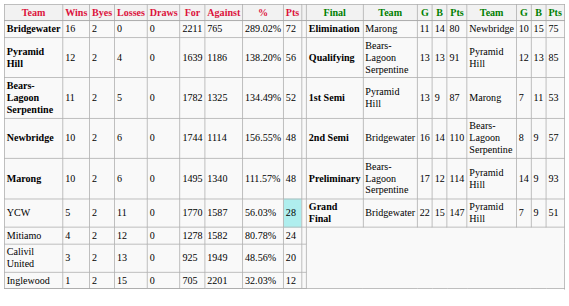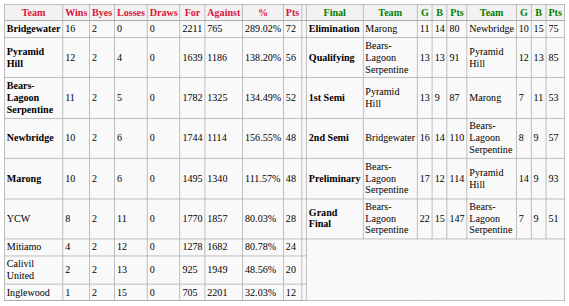 <table style="font-size: 85%; text-align: left;" class="wikitable">
 <tr>
 <th style="color:crimson">Team</th>
 <th style="color:crimson">Wins</th>
 <th style="color:crimson">Byes</th>
 <th style="color:crimson">Losses</th>
 <th style="color:crimson">Draws</th>
 <th style="color:crimson">For</th>
 <th style="color:crimson">Against</th>
 <th style="color:crimson">%</th>
 <th style="color:crimson">Pts</th>
 <th></th>
 <th style="color:green">Final</th>
 <th style="color:green">Team</th>
 <th style="color:green">G</th>
 <th style="color:green">B</th>
 <th style="color:green">Pts</th>
 <th style="color:green">Team</th>
 <th style="color:green">G</th>
 <th style="color:green">B</th>
 <th style="color:green">Pts</th>
 </tr>
 <tr>
 </tr>
 <tr>
 </tr>
 <tr>
 <td><strong>	Bridgewater	</strong></td>
 <td>16</td>
 <td>2</td>
 <td>0</td>
 <td>0</td>
 <td>2211</td>
 <td>765</td>
 <td>289.02%</td>
 <td>72</td>
 <td></td>
 <td><strong>Elimination</strong></td>
 <td>Marong</td>
 <td>11</td>
 <td>14</td>
 <td>80</td>
 <td>Newbridge</td>
 <td>10</td>
 <td>15</td>
 <td>75</td>
 </tr>
 <tr>
 <td><strong>	Pyramid Hill	</strong></td>
 <td>12</td>
 <td>2</td>
 <td>4</td>
 <td>0</td>
 <td>1639</td>
 <td>1186</td>
 <td>138.20%</td>
 <td>56</td>
 <td></td>
 <td><strong>Qualifying</strong></td>
 <td>Bears-Lagoon Serpentine</td>
 <td>13</td>
 <td>13</td>
 <td>91</td>
 <td>Pyramid Hill</td>
 <td>12</td>
 <td>13</td>
 <td>85</td>
 </tr>
 <tr>
 <td><strong>	Bears-Lagoon Serpentine	</strong></td>
 <td>11</td>
 <td>2</td>
 <td>5</td>
 <td>0</td>
 <td>1782</td>
 <td>1325</td>
 <td>134.49%</td>
 <td>52</td>
 <td></td>
 <td><strong>1st Semi</strong></td>
 <td>Pyramid Hill</td>
 <td>13</td>
 <td>9</td>
 <td>87</td>
 <td>Marong</td>
 <td>7</td>
 <td>11</td>
 <td>53</td>
 </tr>
 <tr>
 <td><strong>	Newbridge	</strong></td>
 <td>10</td>
 <td>2</td>
 <td>6</td>
 <td>0</td>
 <td>1744</td>
 <td>1114</td>
 <td>156.55%</td>
 <td>48</td>
 <td></td>
 <td><strong>2nd Semi</strong></td>
 <td>Bridgewater</td>
 <td>16</td>
 <td>14</td>
 <td>110</td>
 <td>Bears-Lagoon Serpentine</td>
 <td>8</td>
 <td>9</td>
 <td>57</td>
 </tr>
 <tr>
 <td><strong>	Marong	</strong></td>
 <td>10</td>
 <td>2</td>
 <td>6</td>
 <td>0</td>
 <td>1495</td>
 <td>1340</td>
 <td>111.57%</td>
 <td>48</td>
 <td></td>
 <td><strong>Preliminary</strong></td>
 <td>Bears-Lagoon Serpentine</td>
 <td>17</td>
 <td>12</td>
 <td>114</td>
 <td>Pyramid Hill</td>
 <td>14</td>
 <td>9</td>
 <td>93</td>
 </tr>
 <tr>
 <td>YCW</td>
-<td>5</td>
+<td>8</td>
 <td>2</td>
 <td>11</td>
 <td>0</td>
 <td>1770</td>
-<td>1587</td>
-<td>56.03%</td>
-<td style="background: paleturquoise;">28</td>
+<td>1857</td>
+<td>80.03%</td>
+<td>28</td>
 <td></td>
 <td><strong>Grand Final</strong></td>
-<td>Bridgewater</td>
+<td>Bears-Lagoon Serpentine</td>
 <td>22</td>
 <td>15</td>
 <td>147</td>
-<td>Pyramid Hill</td>
+<td>Bears-Lagoon Serpentine</td>
 <td>7</td>
 <td>9</td>
 <td>51</td>
 </tr>
 <tr>
 <td>Mitiamo</td>
 <td>4</td>
 <td>2</td>
 <td>12</td>
 <td>0</td>
 <td>1278</td>
-<td>1582</td>
+<td>1682</td>
 <td>80.78%</td>
 <td>24</td>
 <td></td>
 </tr>
 <tr>
 <td>Calivil United</td>
-<td>3</td>
+<td>2</td>
 <td>2</td>
 <td>13</td>
 <td>0</td>
 <td>925</td>
 <td>1949</td>
 <td>48.56%</td>
 <td>20</td>
 <td></td>
 </tr>
 <tr>
 <td>Inglewood</td>
 <td>1</td>
 <td>2</td>
 <td>15</td>
 <td>0</td>
 <td>705</td>
 <td>2201</td>
 <td>32.03%</td>
 <td>12</td>
 <td></td>
 </tr>
 <tr>
 </tr>
 </table>
